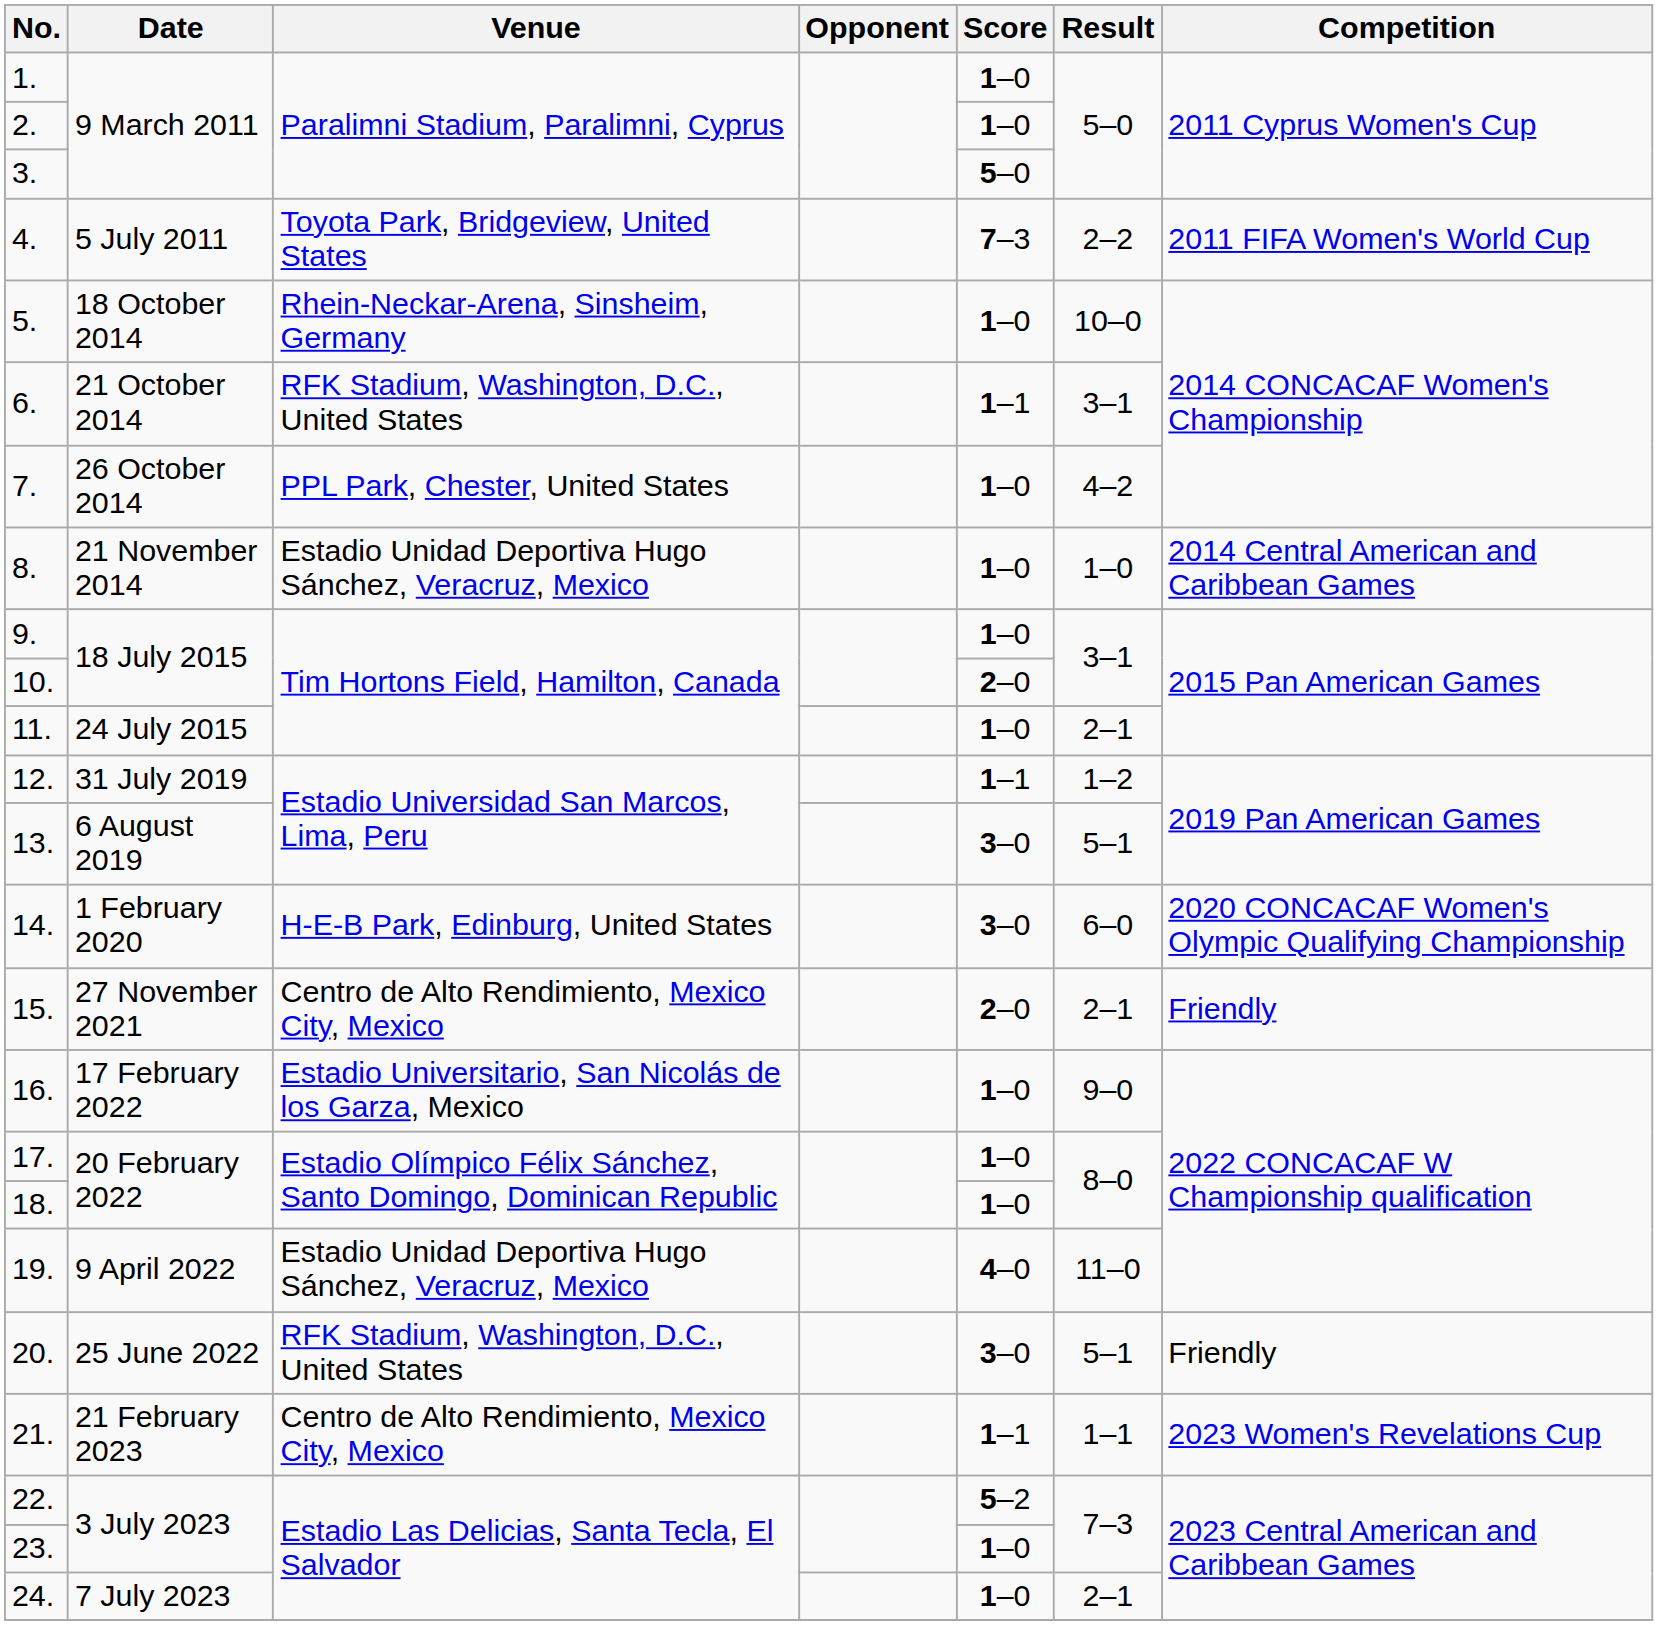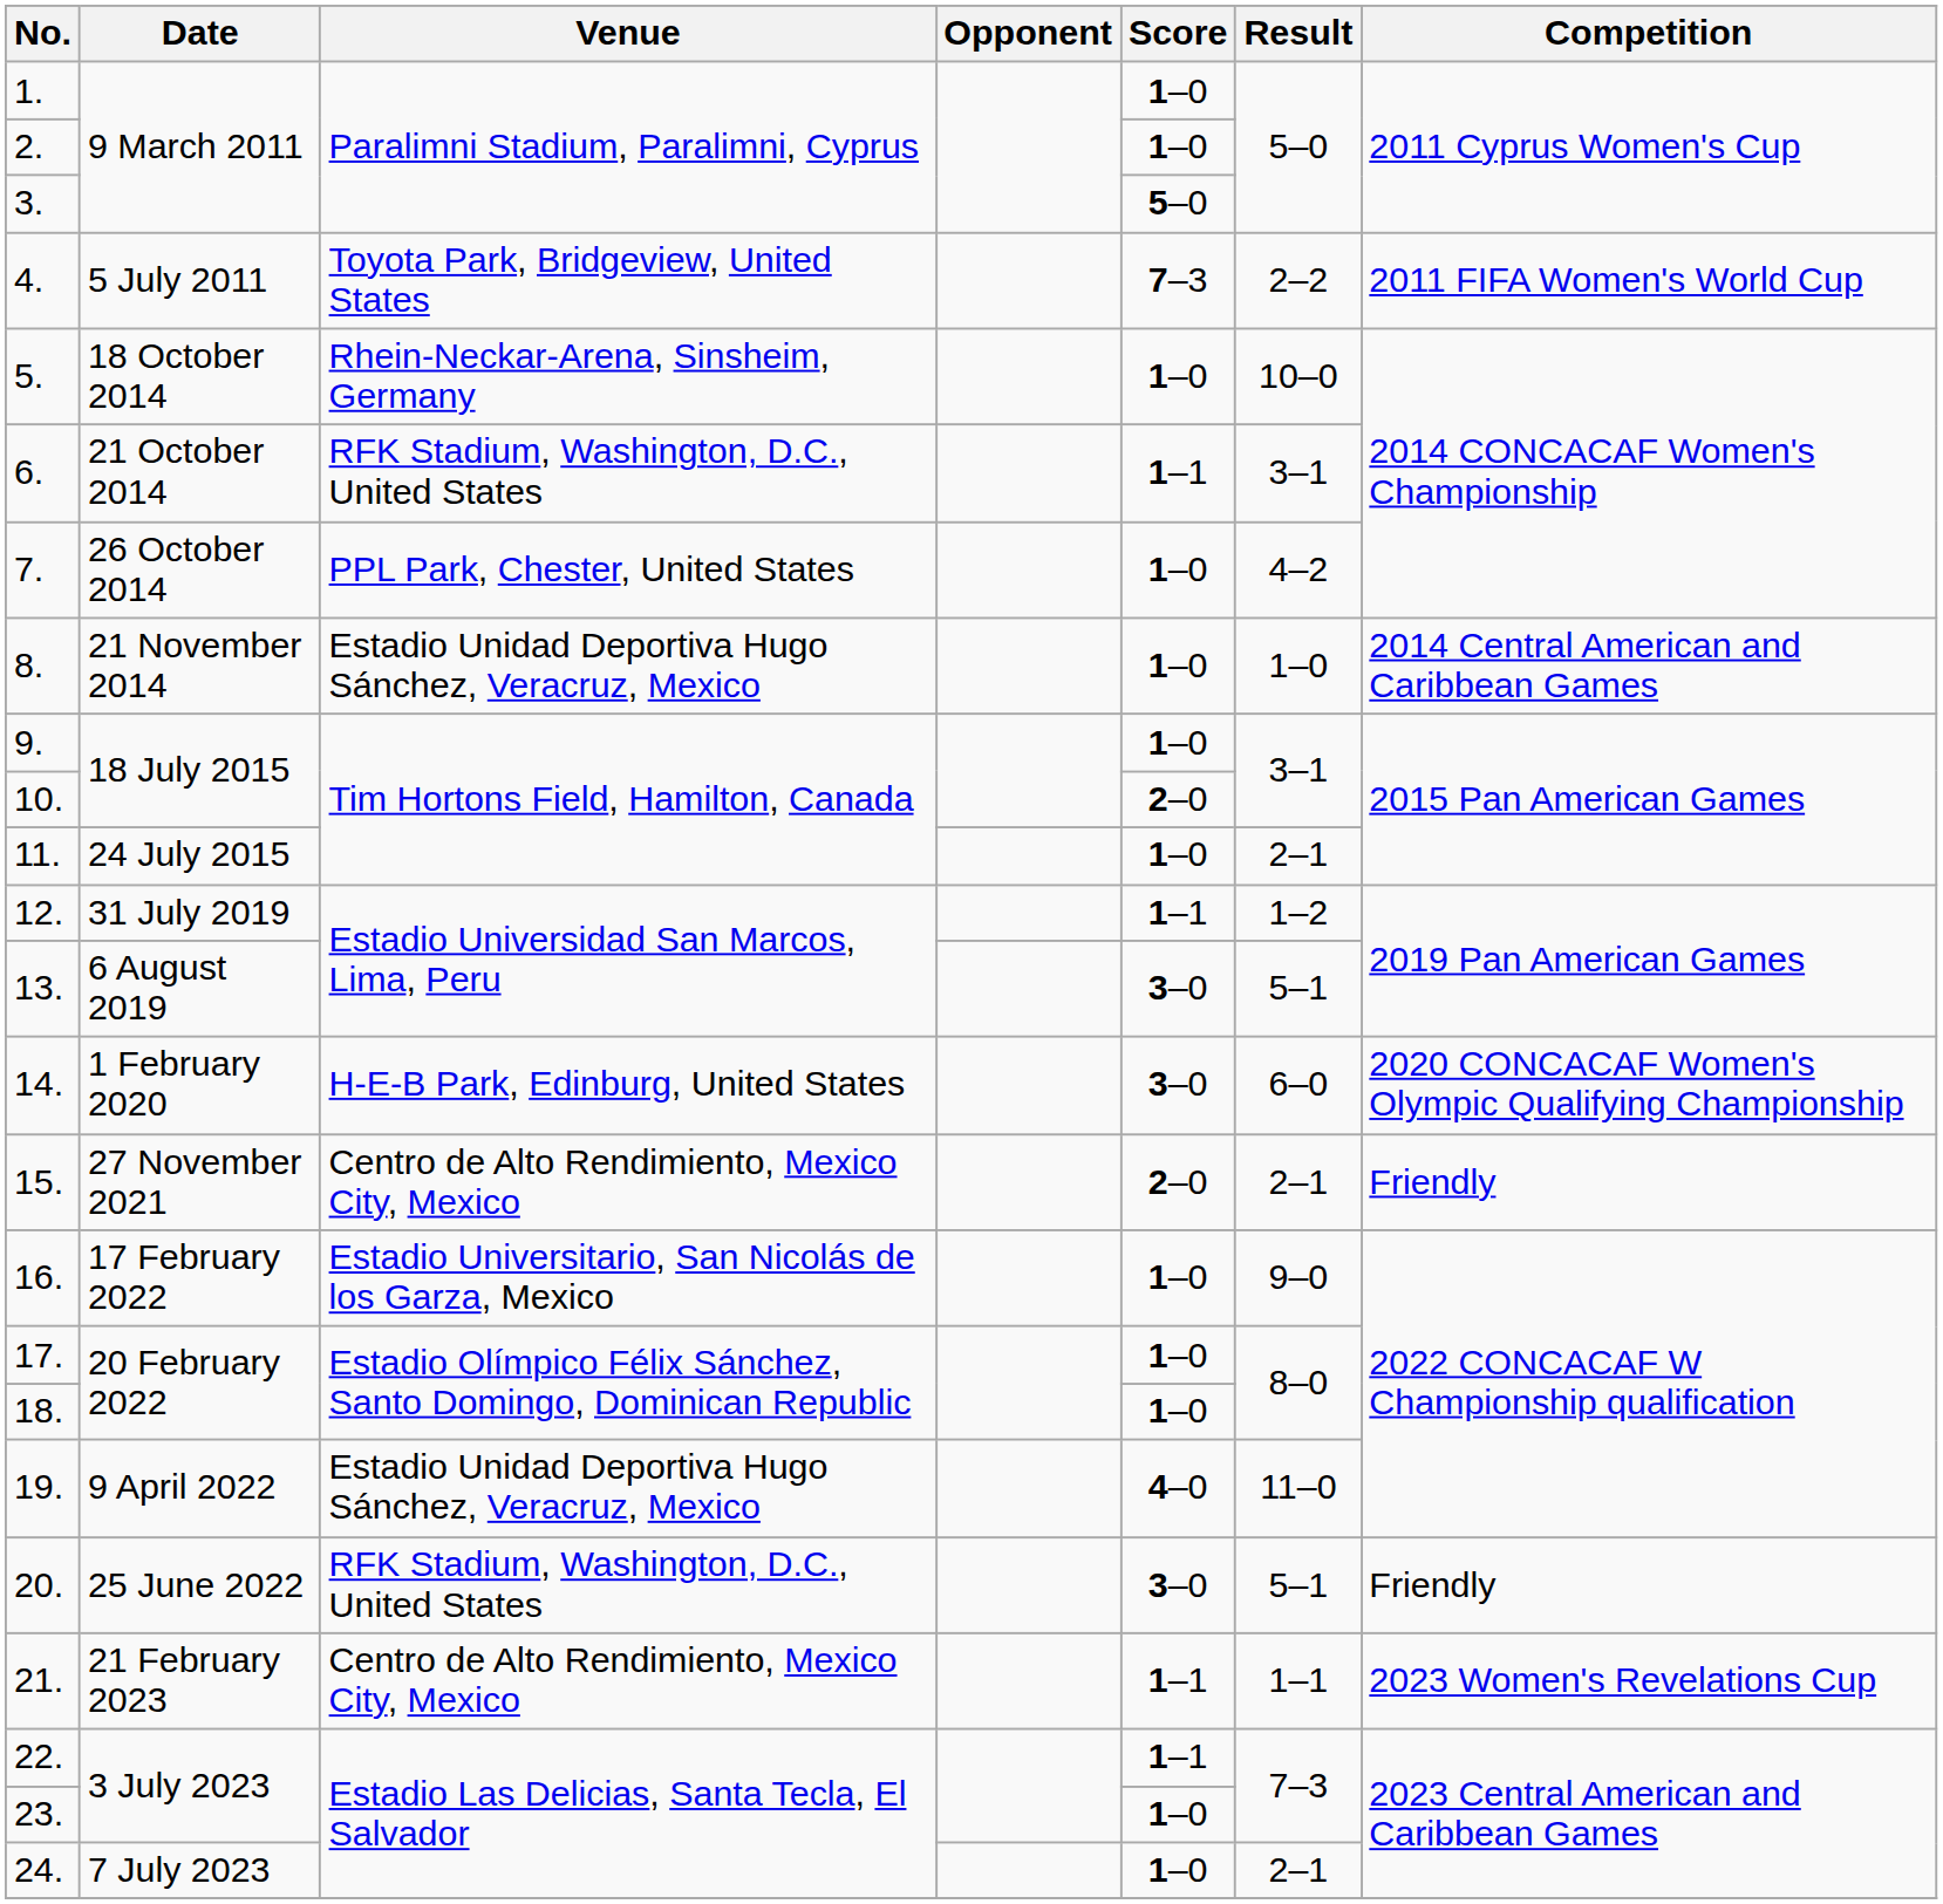 <table class="wikitable">
 <tr>
 <th>No.</th>
 <th>Date</th>
 <th>Venue</th>
 <th>Opponent</th>
 <th>Score</th>
 <th>Result</th>
 <th>Competition</th>
 </tr>
 <tr>
 <td>1.</td>
 <td rowspan=3>9 March 2011</td>
 <td rowspan=3><a href='#'>Paralimni Stadium</a>, <a href='#'>Paralimni</a>, <a href='#'>Cyprus</a></td>
 <td rowspan=3></td>
 <td align=center><strong>1</strong>–0</td>
 <td rowspan=3 align=center>5–0</td>
 <td rowspan=3><a href='#'>2011 Cyprus Women's Cup</a></td>
 </tr>
 <tr>
 <td>2.</td>
 <td align=center><strong>1</strong>–0</td>
 </tr>
 <tr>
 <td>3.</td>
 <td align=center><strong>5</strong>–0</td>
 </tr>
 <tr>
 <td>4.</td>
 <td>5 July 2011</td>
 <td><a href='#'>Toyota Park</a>, <a href='#'>Bridgeview</a>, <a href='#'>United States</a></td>
 <td></td>
 <td align=center><strong>7</strong>–3</td>
 <td align=center>2–2</td>
 <td><a href='#'>2011 FIFA Women's World Cup</a></td>
 </tr>
 <tr>
 <td>5.</td>
 <td>18 October 2014</td>
 <td><a href='#'>Rhein-Neckar-Arena</a>, <a href='#'>Sinsheim</a>, <a href='#'>Germany</a></td>
 <td></td>
 <td align=center><strong>1</strong>–0</td>
 <td align=center>10–0</td>
 <td rowspan=3><a href='#'>2014 CONCACAF Women's Championship</a></td>
 </tr>
 <tr>
 <td>6.</td>
 <td>21 October 2014</td>
 <td><a href='#'>RFK Stadium</a>, <a href='#'>Washington, D.C.</a>, United States</td>
 <td></td>
 <td align=center><strong>1</strong>–1</td>
 <td align=center>3–1</td>
 </tr>
 <tr>
 <td>7.</td>
 <td>26 October 2014</td>
 <td><a href='#'>PPL Park</a>, <a href='#'>Chester</a>, United States</td>
 <td></td>
 <td align=center><strong>1</strong>–0</td>
 <td align=center>4–2 </td>
 </tr>
 <tr>
 <td>8.</td>
 <td>21 November 2014</td>
 <td>Estadio Unidad Deportiva Hugo Sánchez, <a href='#'>Veracruz</a>, <a href='#'>Mexico</a></td>
 <td></td>
 <td align=center><strong>1</strong>–0</td>
 <td align=center>1–0</td>
 <td><a href='#'>2014 Central American and Caribbean Games</a></td>
 </tr>
 <tr>
 <td>9.</td>
 <td rowspan=2>18 July 2015</td>
 <td rowspan=3><a href='#'>Tim Hortons Field</a>, <a href='#'>Hamilton</a>, <a href='#'>Canada</a></td>
 <td rowspan=2></td>
 <td align=center><strong>1</strong>–0</td>
 <td rowspan=2 align=center>3–1</td>
 <td rowspan=3><a href='#'>2015 Pan American Games</a></td>
 </tr>
 <tr>
 <td>10.</td>
 <td align=center><strong>2</strong>–0</td>
 </tr>
 <tr>
 <td>11.</td>
 <td>24 July 2015</td>
 <td></td>
 <td align=center><strong>1</strong>–0</td>
 <td align=center>2–1</td>
 </tr>
 <tr>
 <td>12.</td>
 <td>31 July 2019</td>
 <td rowspan=2><a href='#'>Estadio Universidad San Marcos</a>, <a href='#'>Lima</a>, <a href='#'>Peru</a></td>
 <td></td>
 <td align=center><strong>1</strong>–1</td>
 <td align=center>1–2</td>
 <td rowspan=2><a href='#'>2019 Pan American Games</a></td>
 </tr>
 <tr>
 <td>13.</td>
 <td>6 August 2019</td>
 <td></td>
 <td align=center><strong>3</strong>–0</td>
 <td align=center>5–1</td>
 </tr>
 <tr>
 <td>14.</td>
 <td>1 February 2020</td>
 <td><a href='#'>H-E-B Park</a>, <a href='#'>Edinburg</a>, United States</td>
 <td></td>
 <td align=center><strong>3</strong>–0</td>
 <td align=center>6–0</td>
 <td><a href='#'>2020 CONCACAF Women's Olympic Qualifying Championship</a></td>
 </tr>
 <tr>
 <td>15.</td>
 <td>27 November 2021</td>
 <td>Centro de Alto Rendimiento, <a href='#'>Mexico City</a>, <a href='#'>Mexico</a></td>
 <td></td>
 <td align=center><strong>2</strong>–0</td>
 <td align=center>2–1</td>
 <td><a href='#'>Friendly</a></td>
 </tr>
 <tr>
 <td>16.</td>
 <td>17 February 2022</td>
 <td><a href='#'>Estadio Universitario</a>, <a href='#'>San Nicolás de los Garza</a>, Mexico</td>
 <td></td>
 <td align=center><strong>1</strong>–0</td>
 <td align=center>9–0</td>
 <td rowspan=4><a href='#'>2022 CONCACAF W Championship qualification</a></td>
 </tr>
 <tr>
 <td>17.</td>
 <td rowspan=2>20 February 2022</td>
 <td rowspan=2><a href='#'>Estadio Olímpico Félix Sánchez</a>, <a href='#'>Santo Domingo</a>, <a href='#'>Dominican Republic</a></td>
 <td rowspan=2></td>
 <td align=center><strong>1</strong>–0</td>
 <td rowspan=2 align=center>8–0</td>
 </tr>
 <tr>
 <td>18.</td>
 <td align=center><strong>1</strong>–0</td>
 </tr>
 <tr>
 <td>19.</td>
 <td>9 April 2022</td>
 <td>Estadio Unidad Deportiva Hugo Sánchez, <a href='#'>Veracruz</a>, <a href='#'>Mexico</a></td>
 <td></td>
 <td align=center><strong>4</strong>–0</td>
 <td align=center>11–0</td>
 </tr>
 <tr>
 <td>20.</td>
 <td>25 June 2022</td>
 <td><a href='#'>RFK Stadium</a>, <a href='#'>Washington, D.C.</a>, United States</td>
 <td></td>
 <td align=center><strong>3</strong>–0</td>
 <td align=center>5–1</td>
 <td>Friendly</td>
 </tr>
 <tr>
 <td>21.</td>
 <td>21 February 2023</td>
 <td>Centro de Alto Rendimiento, <a href='#'>Mexico City</a>, <a href='#'>Mexico</a></td>
 <td></td>
 <td align=center><strong>1</strong>–1</td>
 <td align=center>1–1</td>
 <td><a href='#'>2023 Women's Revelations Cup</a></td>
 </tr>
 <tr>
 <td>22.</td>
 <td rowspan=2>3 July 2023</td>
 <td rowspan=3><a href='#'>Estadio Las Delicias</a>, <a href='#'>Santa Tecla</a>, <a href='#'>El Salvador</a></td>
 <td rowspan=2></td>
-<td align=center><strong>5</strong>–2</td>
+<td align=center><strong>1</strong>–1</td>
 <td rowspan=2 align=center>7–3</td>
 <td rowspan=3><a href='#'>2023 Central American and Caribbean Games</a></td>
 </tr>
 <tr>
 <td>23.</td>
 <td align=center><strong>1</strong>–0</td>
 </tr>
 <tr>
 <td>24.</td>
 <td>7 July 2023</td>
 <td></td>
 <td align=center><strong>1</strong>–0</td>
 <td align=center>2–1 </td>
 </tr>
 <tr>
 </tr>
 </table>
